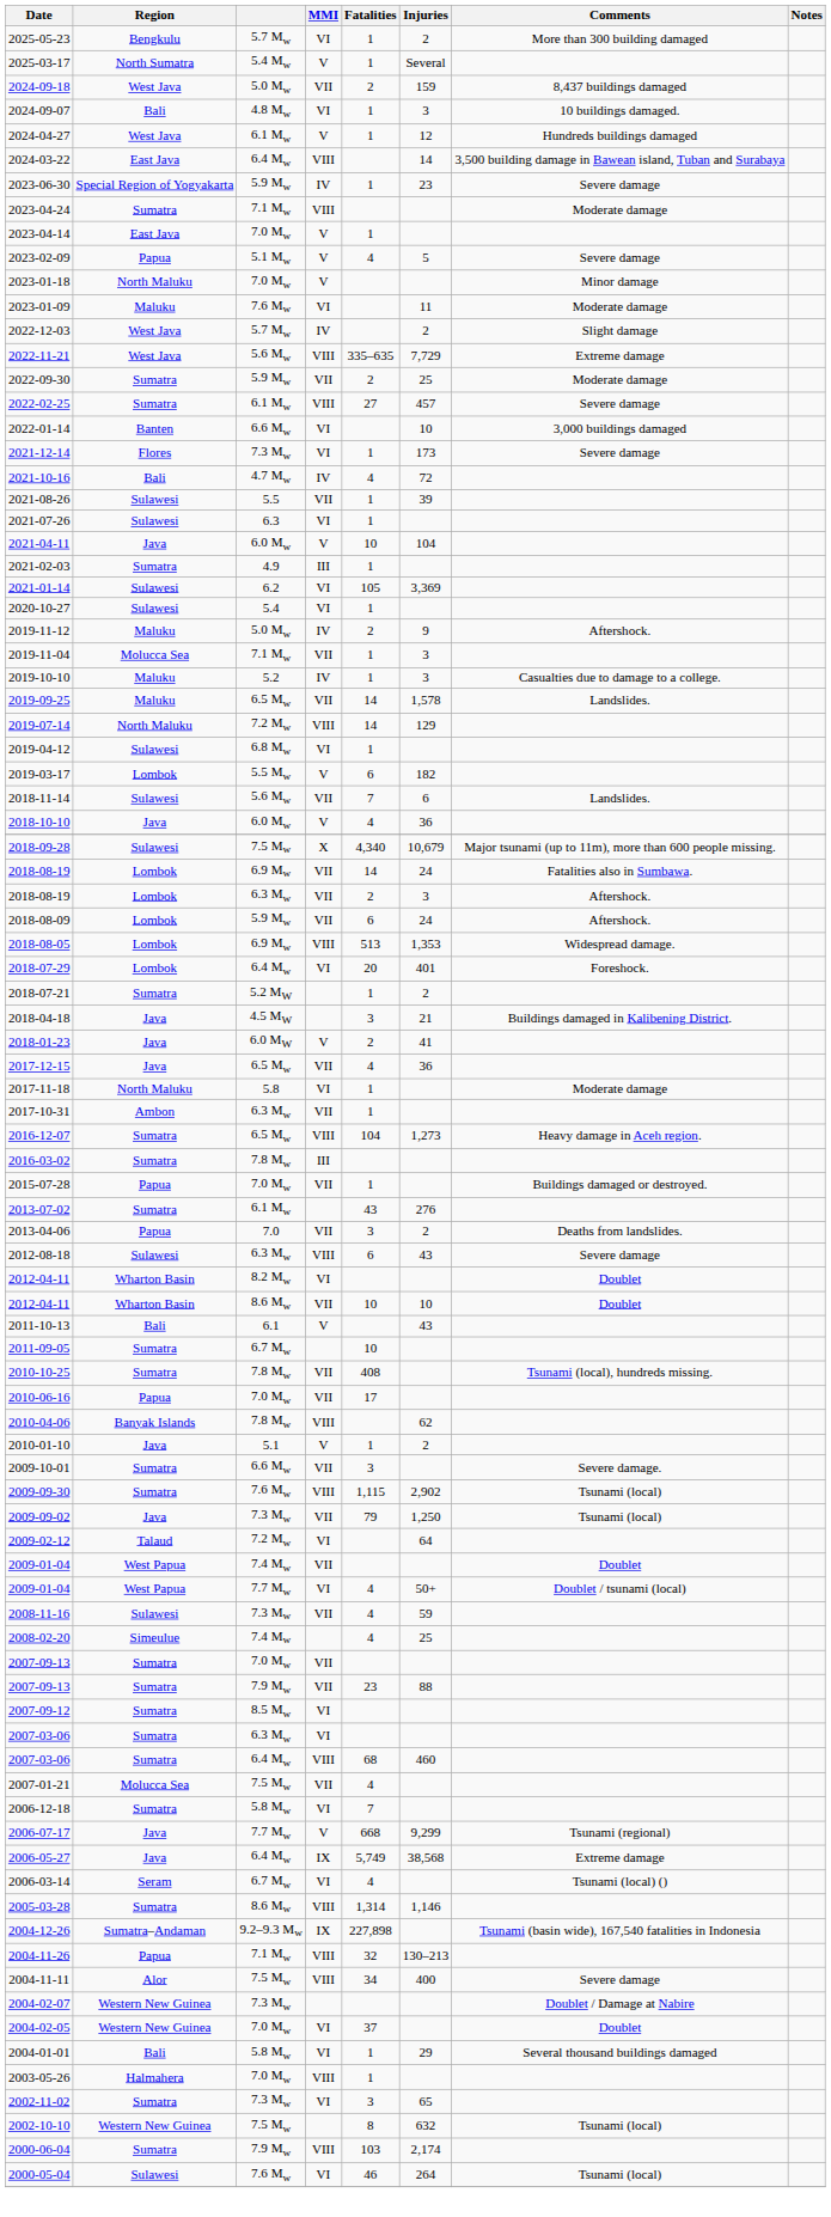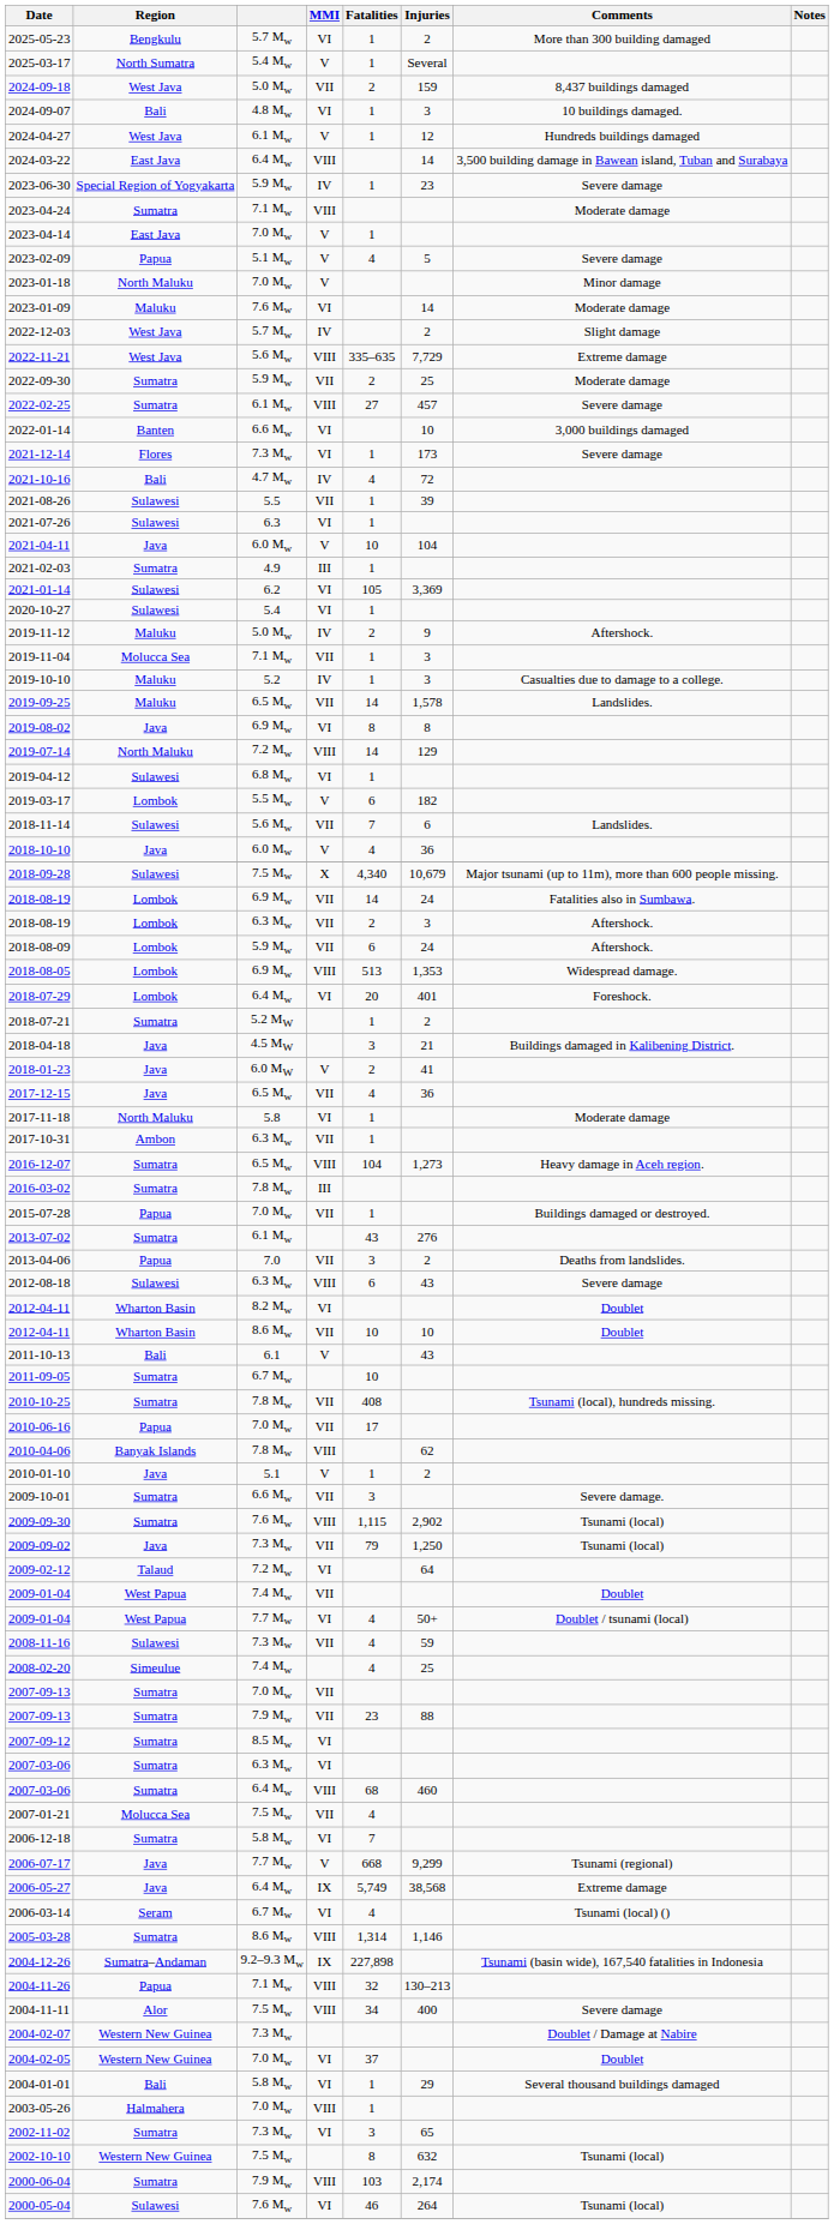 <table class="wikitable sortable" style="text-align: center;">
 <tr>
 <th>Date</th>
 <th>Region</th>
 <th></th>
 <th><a href='#'>MMI</a></th>
 <th data-sort-type="number">Fatalities</th>
 <th>Injuries</th>
 <th>Comments</th>
 <th>Notes</th>
 </tr>
 <tr>
 <td>2025-05-23</td>
 <td><a href='#'>Bengkulu</a></td>
 <td>5.7 M<sub>w</sub></td>
 <td>VI</td>
 <td>1</td>
 <td>2</td>
 <td>More than 300 building damaged</td>
 <td></td>
 </tr>
 <tr>
 <td>2025-03-17</td>
 <td><a href='#'>North Sumatra</a></td>
 <td>5.4 M<sub>w</sub></td>
 <td>V</td>
 <td>1</td>
 <td>Several</td>
 <td></td>
 <td></td>
 </tr>
 <tr>
 <td><a href='#'>2024-09-18</a></td>
 <td><a href='#'>West Java</a></td>
 <td>5.0 M<sub>w</sub></td>
 <td>VII</td>
 <td>2</td>
 <td>159</td>
 <td>8,437 buildings damaged</td>
 <td></td>
 </tr>
 <tr>
 <td>2024-09-07</td>
 <td><a href='#'>Bali</a></td>
 <td>4.8 M<sub>w</sub></td>
 <td>VI</td>
 <td>1</td>
 <td>3</td>
 <td>10 buildings damaged.</td>
 <td></td>
 </tr>
 <tr>
 <td>2024-04-27</td>
 <td><a href='#'>West Java</a></td>
 <td>6.1 M<sub>w</sub></td>
 <td>V</td>
 <td>1</td>
 <td>12</td>
 <td>Hundreds buildings damaged</td>
 <td></td>
 </tr>
 <tr>
 <td>2024-03-22</td>
 <td><a href='#'>East Java</a></td>
 <td>6.4 M<sub>w</sub></td>
 <td>VIII</td>
 <td></td>
 <td>14</td>
 <td>3,500 building damage in <a href='#'>Bawean</a> island, <a href='#'>Tuban</a> and <a href='#'>Surabaya</a></td>
 <td></td>
 </tr>
 <tr>
 <td>2023-06-30</td>
 <td><a href='#'>Special Region of Yogyakarta</a></td>
 <td>5.9 M<sub>w</sub></td>
 <td>IV</td>
 <td>1</td>
 <td>23</td>
 <td>Severe damage</td>
 <td></td>
 </tr>
 <tr>
 <td>2023-04-24</td>
 <td><a href='#'>Sumatra</a></td>
 <td>7.1 M<sub>w</sub></td>
 <td>VIII</td>
 <td></td>
 <td></td>
 <td>Moderate damage</td>
 <td></td>
 </tr>
 <tr>
 <td>2023-04-14</td>
 <td><a href='#'>East Java</a></td>
 <td>7.0 M<sub>w</sub></td>
 <td>V</td>
 <td>1</td>
 <td></td>
 <td></td>
 <td></td>
 </tr>
 <tr>
 <td>2023-02-09</td>
 <td><a href='#'>Papua</a></td>
 <td>5.1 M<sub>w</sub></td>
 <td>V</td>
 <td>4</td>
 <td>5</td>
 <td>Severe damage</td>
 <td></td>
 </tr>
 <tr>
 <td>2023-01-18</td>
 <td><a href='#'>North Maluku</a></td>
 <td>7.0 M<sub>w</sub></td>
 <td>V</td>
 <td></td>
 <td></td>
 <td>Minor damage</td>
 <td></td>
 </tr>
 <tr>
 <td>2023-01-09</td>
 <td><a href='#'>Maluku</a></td>
 <td>7.6 M<sub>w</sub></td>
 <td>VI</td>
 <td></td>
-<td>11</td>
+<td>14</td>
 <td>Moderate damage</td>
 <td></td>
 </tr>
 <tr>
 <td>2022-12-03</td>
 <td><a href='#'>West Java</a></td>
 <td>5.7 M<sub>w</sub></td>
 <td>IV</td>
 <td></td>
 <td>2</td>
 <td>Slight damage</td>
 <td></td>
 </tr>
 <tr>
 <td><a href='#'>2022-11-21</a></td>
 <td><a href='#'>West Java</a></td>
 <td>5.6 M<sub>w</sub></td>
 <td>VIII</td>
 <td>335–635</td>
 <td>7,729</td>
 <td>Extreme damage</td>
 <td></td>
 </tr>
 <tr>
 <td>2022-09-30</td>
 <td><a href='#'>Sumatra</a></td>
 <td>5.9 M<sub>w</sub></td>
 <td>VII</td>
 <td>2</td>
 <td>25</td>
 <td>Moderate damage</td>
 <td></td>
 </tr>
 <tr>
 <td><a href='#'>2022-02-25</a></td>
 <td><a href='#'>Sumatra</a></td>
 <td>6.1 M<sub>w</sub></td>
 <td>VIII</td>
 <td>27</td>
 <td>457</td>
 <td>Severe damage</td>
 <td></td>
 </tr>
 <tr>
 <td>2022-01-14</td>
 <td><a href='#'>Banten</a></td>
 <td>6.6 M<sub>w</sub></td>
 <td>VI</td>
 <td></td>
 <td>10</td>
 <td>3,000 buildings damaged</td>
 <td></td>
 </tr>
 <tr>
 <td><a href='#'>2021-12-14</a></td>
 <td><a href='#'>Flores</a></td>
 <td>7.3 M<sub>w</sub></td>
 <td>VI</td>
 <td>1</td>
 <td>173</td>
 <td>Severe damage</td>
 <td></td>
 </tr>
 <tr>
 <td><a href='#'>2021-10-16</a></td>
 <td><a href='#'>Bali</a></td>
 <td>4.7 M<sub>w</sub></td>
 <td>IV</td>
 <td>4</td>
 <td>72</td>
 <td></td>
 <td></td>
 </tr>
 <tr>
 <td>2021-08-26</td>
 <td><a href='#'>Sulawesi</a></td>
 <td>5.5 </td>
 <td>VII</td>
 <td>1</td>
 <td>39</td>
 <td></td>
 <td></td>
 </tr>
 <tr>
 <td>2021-07-26</td>
 <td><a href='#'>Sulawesi</a></td>
 <td>6.3 </td>
 <td>VI</td>
 <td>1</td>
 <td></td>
 <td></td>
 <td></td>
 </tr>
 <tr>
 <td><a href='#'>2021-04-11</a></td>
 <td><a href='#'>Java</a></td>
 <td>6.0 M<sub>w</sub></td>
 <td>V</td>
 <td>10</td>
 <td>104</td>
 <td></td>
 <td></td>
 </tr>
 <tr>
 <td>2021-02-03</td>
 <td><a href='#'>Sumatra</a></td>
 <td>4.9 </td>
 <td>III</td>
 <td>1</td>
 <td></td>
 <td></td>
 <td></td>
 </tr>
 <tr>
 <td><a href='#'>2021-01-14</a></td>
 <td><a href='#'>Sulawesi</a></td>
 <td>6.2 </td>
 <td>VI</td>
 <td>105</td>
 <td>3,369</td>
 <td></td>
 <td></td>
 </tr>
 <tr>
 <td>2020-10-27</td>
 <td><a href='#'>Sulawesi</a></td>
 <td>5.4 </td>
 <td>VI</td>
 <td>1</td>
 <td></td>
 <td></td>
 <td></td>
 </tr>
 <tr>
 <td>2019-11-12</td>
 <td><a href='#'>Maluku</a></td>
 <td>5.0 M<sub>w</sub></td>
 <td>IV</td>
 <td>2</td>
 <td>9</td>
 <td>Aftershock.</td>
 <td></td>
 </tr>
 <tr>
 <td>2019-11-04</td>
 <td><a href='#'>Molucca Sea</a></td>
 <td>7.1 M<sub>w</sub></td>
 <td>VII</td>
 <td>1</td>
 <td>3</td>
 <td></td>
 <td></td>
 </tr>
 <tr>
 <td>2019-10-10</td>
 <td><a href='#'>Maluku</a></td>
 <td>5.2 </td>
 <td>IV</td>
 <td>1</td>
 <td>3</td>
 <td>Casualties due to damage to a college.</td>
 <td></td>
 </tr>
 <tr>
 <td><a href='#'>2019-09-25</a></td>
 <td><a href='#'>Maluku</a></td>
 <td>6.5 M<sub>w</sub></td>
 <td>VII</td>
 <td>14</td>
 <td>1,578</td>
 <td>Landslides.</td>
+<td></td>
+</tr>
+<tr>
+<td><a href='#'>2019-08-02</a></td>
+<td><a href='#'>Java</a></td>
+<td>6.9 M<sub>w</sub></td>
+<td>VI</td>
+<td>8</td>
+<td>8</td>
+<td></td>
 <td></td>
 </tr>
 <tr>
 <td><a href='#'>2019-07-14</a></td>
 <td><a href='#'>North Maluku</a></td>
 <td>7.2 M<sub>w</sub></td>
 <td>VIII</td>
 <td>14</td>
 <td>129</td>
 <td></td>
 <td></td>
 </tr>
 <tr>
 <td>2019-04-12</td>
 <td><a href='#'>Sulawesi</a></td>
 <td>6.8 M<sub>w</sub></td>
 <td>VI</td>
 <td>1</td>
 <td></td>
 <td></td>
 <td></td>
 </tr>
 <tr>
 <td>2019-03-17</td>
 <td><a href='#'>Lombok</a></td>
 <td>5.5 M<sub>w</sub></td>
 <td>V</td>
 <td>6</td>
 <td>182</td>
 <td></td>
 <td></td>
 </tr>
 <tr>
 <td>2018-11-14</td>
 <td><a href='#'>Sulawesi</a></td>
 <td>5.6 M<sub>w</sub></td>
 <td>VII</td>
 <td>7</td>
 <td>6</td>
 <td>Landslides.</td>
 <td></td>
 </tr>
 <tr>
 <td><a href='#'>2018-10-10</a></td>
 <td><a href='#'>Java</a></td>
 <td>6.0 M<sub>w</sub></td>
 <td>V</td>
 <td>4</td>
 <td>36</td>
 <td></td>
 <td></td>
 </tr>
 <tr>
 </tr>
 <tr>
 <td><a href='#'>2018-09-28</a></td>
 <td><a href='#'>Sulawesi</a></td>
 <td>7.5 M<sub>w</sub></td>
 <td>X</td>
 <td>4,340</td>
 <td>10,679</td>
 <td>Major tsunami (up to 11m), more than 600 people missing.</td>
 <td></td>
 </tr>
 <tr>
 <td><a href='#'>2018-08-19</a></td>
 <td><a href='#'>Lombok</a></td>
 <td>6.9 M<sub>w</sub></td>
 <td>VII</td>
 <td>14</td>
 <td>24</td>
 <td>Fatalities also in <a href='#'>Sumbawa</a>.</td>
 <td></td>
 </tr>
 <tr>
 <td>2018-08-19</td>
 <td><a href='#'>Lombok</a></td>
 <td>6.3 M<sub>w</sub></td>
 <td>VII</td>
 <td>2</td>
 <td>3</td>
 <td>Aftershock.</td>
 <td></td>
 </tr>
 <tr>
 <td>2018-08-09</td>
 <td><a href='#'>Lombok</a></td>
 <td>5.9 M<sub>w</sub></td>
 <td>VII</td>
 <td>6</td>
 <td>24</td>
 <td>Aftershock.</td>
 <td></td>
 </tr>
 <tr>
 <td><a href='#'>2018-08-05</a></td>
 <td><a href='#'>Lombok</a></td>
 <td>6.9 M<sub>w</sub></td>
 <td>VIII</td>
 <td>513</td>
 <td>1,353</td>
 <td>Widespread damage.</td>
 <td></td>
 </tr>
 <tr>
 <td><a href='#'>2018-07-29</a></td>
 <td><a href='#'>Lombok</a></td>
 <td>6.4 M<sub>w</sub></td>
 <td>VI</td>
 <td>20</td>
 <td>401</td>
 <td>Foreshock.</td>
 <td></td>
 </tr>
 <tr>
 <td>2018-07-21</td>
 <td><a href='#'>Sumatra</a></td>
 <td>5.2 M<sub>W</sub></td>
 <td></td>
 <td>1</td>
 <td>2</td>
 <td></td>
 <td></td>
 </tr>
 <tr>
 <td>2018-04-18</td>
 <td><a href='#'>Java</a></td>
 <td>4.5 M<sub>W</sub></td>
 <td></td>
 <td>3</td>
 <td>21</td>
 <td>Buildings damaged in <a href='#'>Kalibening District</a>.</td>
 <td></td>
 </tr>
 <tr>
 <td><a href='#'>2018-01-23</a></td>
 <td><a href='#'>Java</a></td>
 <td>6.0 M<sub>W</sub></td>
 <td>V</td>
 <td>2</td>
 <td>41</td>
 <td></td>
 <td></td>
 </tr>
 <tr>
 <td><a href='#'>2017-12-15</a></td>
 <td><a href='#'>Java</a></td>
 <td>6.5 M<sub>w</sub></td>
 <td>VII</td>
 <td>4</td>
 <td>36</td>
 <td></td>
 <td></td>
 </tr>
 <tr>
 <td>2017-11-18</td>
 <td><a href='#'>North Maluku</a></td>
 <td>5.8 </td>
 <td>VI</td>
 <td>1</td>
 <td></td>
 <td>Moderate damage</td>
 <td></td>
 </tr>
 <tr>
 <td>2017-10-31</td>
 <td><a href='#'>Ambon</a></td>
 <td>6.3 M<sub>w</sub></td>
 <td>VII</td>
 <td>1</td>
 <td></td>
 <td></td>
 <td></td>
 </tr>
 <tr>
 <td><a href='#'>2016-12-07</a></td>
 <td><a href='#'>Sumatra</a></td>
 <td>6.5 M<sub>w</sub></td>
 <td>VIII</td>
 <td>104</td>
 <td>1,273</td>
 <td>Heavy damage in <a href='#'>Aceh region</a>.</td>
 <td></td>
 </tr>
 <tr>
 <td><a href='#'>2016-03-02</a></td>
 <td><a href='#'>Sumatra</a></td>
 <td>7.8 M<sub>w</sub></td>
 <td>III</td>
 <td></td>
 <td></td>
 <td></td>
 <td></td>
 </tr>
 <tr>
 <td>2015-07-28</td>
 <td><a href='#'>Papua</a></td>
 <td>7.0 M<sub>w</sub></td>
 <td>VII</td>
 <td>1</td>
 <td></td>
 <td>Buildings damaged or destroyed.</td>
 <td></td>
 </tr>
 <tr>
 <td><a href='#'>2013-07-02</a></td>
 <td><a href='#'>Sumatra</a></td>
 <td>6.1 M<sub>w</sub></td>
 <td></td>
 <td>43</td>
 <td>276</td>
 <td></td>
 <td></td>
 </tr>
 <tr>
 <td>2013-04-06</td>
 <td><a href='#'>Papua</a></td>
 <td>7.0 </td>
 <td>VII</td>
 <td>3</td>
 <td>2</td>
 <td>Deaths from landslides.</td>
 <td></td>
 </tr>
 <tr>
 <td>2012-08-18</td>
 <td><a href='#'>Sulawesi</a></td>
 <td>6.3 M<sub>w</sub></td>
 <td>VIII</td>
 <td>6</td>
 <td>43</td>
 <td>Severe damage</td>
 <td></td>
 </tr>
 <tr>
 <td><a href='#'>2012-04-11</a></td>
 <td><a href='#'>Wharton Basin</a></td>
 <td>8.2 M<sub>w</sub></td>
 <td>VI</td>
 <td></td>
 <td></td>
 <td><a href='#'>Doublet</a></td>
 <td></td>
 </tr>
 <tr>
 <td><a href='#'>2012-04-11</a></td>
 <td><a href='#'>Wharton Basin</a></td>
 <td>8.6 M<sub>w</sub></td>
 <td>VII</td>
 <td>10</td>
 <td>10</td>
 <td><a href='#'>Doublet</a></td>
 <td></td>
 </tr>
 <tr>
 <td>2011-10-13</td>
 <td><a href='#'>Bali</a></td>
 <td>6.1 </td>
 <td>V</td>
 <td></td>
 <td>43</td>
 <td></td>
 <td></td>
 </tr>
 <tr>
 <td><a href='#'>2011-09-05</a></td>
 <td><a href='#'>Sumatra</a></td>
 <td>6.7 M<sub>w</sub></td>
 <td></td>
 <td>10</td>
 <td></td>
 <td></td>
 <td></td>
 </tr>
 <tr>
 <td><a href='#'>2010-10-25</a></td>
 <td><a href='#'>Sumatra</a></td>
 <td>7.8 M<sub>w</sub></td>
 <td>VII</td>
 <td>408</td>
 <td></td>
 <td><a href='#'>Tsunami</a> (local), hundreds missing.</td>
 <td></td>
 </tr>
 <tr>
 <td><a href='#'>2010-06-16</a></td>
 <td><a href='#'>Papua</a></td>
 <td>7.0 M<sub>w</sub></td>
 <td>VII</td>
 <td>17</td>
 <td></td>
 <td></td>
 <td></td>
 </tr>
 <tr>
 <td><a href='#'>2010-04-06</a></td>
 <td><a href='#'>Banyak Islands</a></td>
 <td>7.8 M<sub>w</sub></td>
 <td>VIII</td>
 <td></td>
 <td>62</td>
 <td></td>
 <td></td>
 </tr>
 <tr>
 <td>2010-01-10</td>
 <td><a href='#'>Java</a></td>
 <td>5.1 </td>
 <td>V</td>
 <td>1</td>
 <td>2</td>
 <td></td>
 <td></td>
 </tr>
 <tr>
 <td>2009-10-01</td>
 <td><a href='#'>Sumatra</a></td>
 <td>6.6 M<sub>w</sub></td>
 <td>VII</td>
 <td>3</td>
 <td></td>
 <td>Severe damage.</td>
 <td></td>
 </tr>
 <tr>
 <td><a href='#'>2009-09-30</a></td>
 <td><a href='#'>Sumatra</a></td>
 <td>7.6 M<sub>w</sub></td>
 <td>VIII</td>
 <td>1,115</td>
 <td>2,902</td>
 <td>Tsunami (local)</td>
 <td></td>
 </tr>
 <tr>
 <td><a href='#'>2009-09-02</a></td>
 <td><a href='#'>Java</a></td>
 <td>7.3 M<sub>w</sub></td>
 <td>VII</td>
 <td>79</td>
 <td>1,250</td>
 <td>Tsunami (local)</td>
 <td></td>
 </tr>
 <tr>
 <td><a href='#'>2009-02-12</a></td>
 <td><a href='#'>Talaud</a></td>
 <td>7.2 M<sub>w</sub></td>
 <td>VI</td>
 <td></td>
 <td>64</td>
 <td></td>
 <td></td>
 </tr>
 <tr>
 <td><a href='#'>2009-01-04</a></td>
 <td><a href='#'>West Papua</a></td>
 <td>7.4 M<sub>w</sub></td>
 <td>VII</td>
 <td></td>
 <td></td>
 <td><a href='#'>Doublet</a></td>
 <td></td>
 </tr>
 <tr>
 <td><a href='#'>2009-01-04</a></td>
 <td><a href='#'>West Papua</a></td>
 <td>7.7 M<sub>w</sub></td>
 <td>VI</td>
 <td>4</td>
 <td>50+</td>
 <td><a href='#'>Doublet</a> / tsunami (local)</td>
 <td></td>
 </tr>
 <tr>
 <td><a href='#'>2008-11-16</a></td>
 <td><a href='#'>Sulawesi</a></td>
 <td>7.3 M<sub>w</sub></td>
 <td>VII</td>
 <td>4</td>
 <td>59</td>
 <td></td>
 <td></td>
 </tr>
 <tr>
 <td><a href='#'>2008-02-20</a></td>
 <td><a href='#'>Simeulue</a></td>
 <td>7.4 M<sub>w</sub></td>
 <td></td>
 <td>4</td>
 <td>25</td>
 <td></td>
 <td></td>
 </tr>
 <tr>
 <td><a href='#'>2007-09-13</a></td>
 <td><a href='#'>Sumatra</a></td>
 <td>7.0 M<sub>w</sub></td>
 <td>VII</td>
 <td></td>
 <td></td>
 <td></td>
 <td></td>
 </tr>
 <tr>
 <td><a href='#'>2007-09-13</a></td>
 <td><a href='#'>Sumatra</a></td>
 <td>7.9 M<sub>w</sub></td>
 <td>VII</td>
 <td>23</td>
 <td>88</td>
 <td></td>
 <td></td>
 </tr>
 <tr>
 <td><a href='#'>2007-09-12</a></td>
 <td><a href='#'>Sumatra</a></td>
 <td>8.5 M<sub>w</sub></td>
 <td>VI</td>
 <td></td>
 <td></td>
 <td></td>
 <td></td>
 </tr>
 <tr>
 <td><a href='#'>2007-03-06</a></td>
 <td><a href='#'>Sumatra</a></td>
 <td>6.3 M<sub>w</sub></td>
 <td>VI</td>
 <td></td>
 <td></td>
 <td></td>
 <td></td>
 </tr>
 <tr>
 <td><a href='#'>2007-03-06</a></td>
 <td><a href='#'>Sumatra</a></td>
 <td>6.4 M<sub>w</sub></td>
 <td>VIII</td>
 <td>68</td>
 <td>460</td>
 <td></td>
 <td></td>
 </tr>
 <tr>
 <td>2007-01-21</td>
 <td><a href='#'>Molucca Sea</a></td>
 <td>7.5 M<sub>w</sub></td>
 <td>VII</td>
 <td>4</td>
 <td></td>
 <td></td>
 <td></td>
 </tr>
 <tr>
 <td>2006-12-18</td>
 <td><a href='#'>Sumatra</a></td>
 <td>5.8 M<sub>w</sub></td>
 <td>VI</td>
 <td>7</td>
 <td></td>
 <td></td>
 <td></td>
 </tr>
 <tr>
 <td><a href='#'>2006-07-17</a></td>
 <td><a href='#'>Java</a></td>
 <td>7.7 M<sub>w</sub></td>
 <td>V</td>
 <td>668</td>
 <td>9,299</td>
 <td>Tsunami (regional)</td>
 <td></td>
 </tr>
 <tr>
 <td><a href='#'>2006-05-27</a></td>
 <td><a href='#'>Java</a></td>
 <td>6.4 M<sub>w</sub></td>
 <td>IX</td>
 <td>5,749</td>
 <td>38,568</td>
 <td>Extreme damage</td>
 <td></td>
 </tr>
 <tr>
 <td>2006-03-14</td>
 <td><a href='#'>Seram</a></td>
 <td>6.7 M<sub>w</sub></td>
 <td>VI</td>
 <td>4</td>
 <td></td>
 <td>Tsunami (local) ()</td>
 <td></td>
 </tr>
 <tr>
 <td><a href='#'>2005-03-28</a></td>
 <td><a href='#'>Sumatra</a></td>
 <td>8.6 M<sub>w</sub></td>
 <td>VIII</td>
 <td>1,314</td>
 <td>1,146</td>
 <td></td>
 <td></td>
 </tr>
 <tr>
 <td><a href='#'>2004-12-26</a></td>
 <td><a href='#'>Sumatra</a>–<a href='#'>Andaman</a></td>
 <td>9.2–9.3 M<sub>w</sub></td>
 <td>IX</td>
 <td>227,898</td>
 <td></td>
 <td><a href='#'>Tsunami</a> (basin wide), 167,540 fatalities in Indonesia</td>
 <td></td>
 </tr>
 <tr>
 <td><a href='#'>2004-11-26</a></td>
 <td><a href='#'>Papua</a></td>
 <td>7.1 M<sub>w</sub></td>
 <td>VIII</td>
 <td>32</td>
 <td>130–213</td>
 <td></td>
 <td></td>
 </tr>
 <tr>
 <td>2004-11-11</td>
 <td><a href='#'>Alor</a></td>
 <td>7.5 M<sub>w</sub></td>
 <td>VIII</td>
 <td>34</td>
 <td>400</td>
 <td>Severe damage</td>
 <td></td>
 </tr>
 <tr>
 <td><a href='#'>2004-02-07</a></td>
 <td><a href='#'>Western New Guinea</a></td>
 <td>7.3 M<sub>w</sub></td>
 <td></td>
 <td></td>
 <td></td>
 <td><a href='#'>Doublet</a> / Damage at <a href='#'>Nabire</a></td>
 <td></td>
 </tr>
 <tr>
 <td><a href='#'>2004-02-05</a></td>
 <td><a href='#'>Western New Guinea</a></td>
 <td>7.0 M<sub>w</sub></td>
 <td>VI</td>
 <td>37</td>
 <td></td>
 <td><a href='#'>Doublet</a></td>
 <td></td>
 </tr>
 <tr>
 <td>2004-01-01</td>
 <td><a href='#'>Bali</a></td>
 <td>5.8 M<sub>w</sub></td>
 <td>VI</td>
 <td>1</td>
 <td>29</td>
 <td>Several thousand buildings damaged</td>
 <td></td>
 </tr>
 <tr>
 <td>2003-05-26</td>
 <td><a href='#'>Halmahera</a></td>
 <td>7.0 M<sub>w</sub></td>
 <td>VIII</td>
 <td>1</td>
 <td></td>
 <td></td>
 <td></td>
 </tr>
 <tr>
 <td><a href='#'>2002-11-02</a></td>
 <td><a href='#'>Sumatra</a></td>
 <td>7.3 M<sub>w</sub></td>
 <td>VI</td>
 <td>3</td>
 <td>65</td>
 <td></td>
 <td></td>
 </tr>
 <tr>
 <td><a href='#'>2002-10-10</a></td>
 <td><a href='#'>Western New Guinea</a></td>
 <td>7.5 M<sub>w</sub></td>
 <td></td>
 <td>8</td>
 <td>632</td>
 <td>Tsunami (local)</td>
 <td></td>
 </tr>
 <tr>
 <td><a href='#'>2000-06-04</a></td>
 <td><a href='#'>Sumatra</a></td>
 <td>7.9 M<sub>w</sub></td>
 <td>VIII</td>
 <td>103</td>
 <td>2,174</td>
 <td></td>
 <td></td>
 </tr>
 <tr>
 <td><a href='#'>2000-05-04</a></td>
 <td><a href='#'>Sulawesi</a></td>
 <td>7.6 M<sub>w</sub></td>
 <td>VI</td>
 <td>46</td>
 <td>264</td>
 <td>Tsunami (local)</td>
 <td></td>
 </tr>
 <tr>
 </tr>
 </table>
